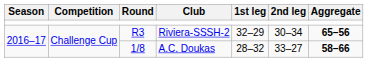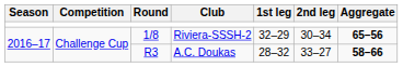 <table class="wikitable">
 <tr>
 <th>Season</th>
 <th>Competition</th>
 <th>Round</th>
 <th>Club</th>
 <th>1st leg</th>
 <th>2nd leg</th>
 <th>Aggregate</th>
 </tr>
 <tr>
 <td colspan="7" bgcolor=white></td>
 </tr>
 <tr>
 <td rowspan="2"><a href='#'>2016–17</a></td>
 <td rowspan="2"><a href='#'>Challenge Cup</a></td>
-<td style="text-align:center;"><a href='#'>R3</a></td>
+<td style="text-align:center;"><a href='#'>1/8</a></td>
 <td> <a href='#'>Riviera-SSSH-2</a></td>
 <td style="text-align:center;">32–29</td>
 <td style="text-align:center;">30–34</td>
 <td style="text-align:center;"><strong>65–56</strong></td>
 </tr>
 <tr>
-<td style="text-align:center;"><a href='#'>1/8</a></td>
+<td style="text-align:center;"><a href='#'>R3</a></td>
 <td> <a href='#'>A.C. Doukas</a></td>
 <td style="text-align:center;">28–32</td>
 <td style="text-align:center;">33–27</td>
 <td style="text-align:center;"><strong>58–66</strong></td>
 </tr>
 </table>
